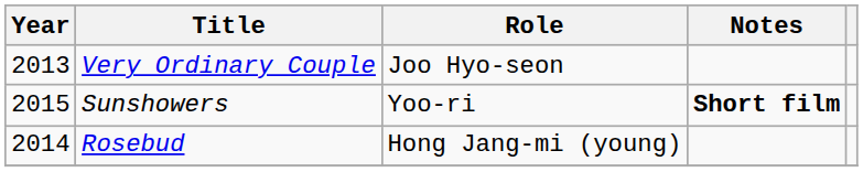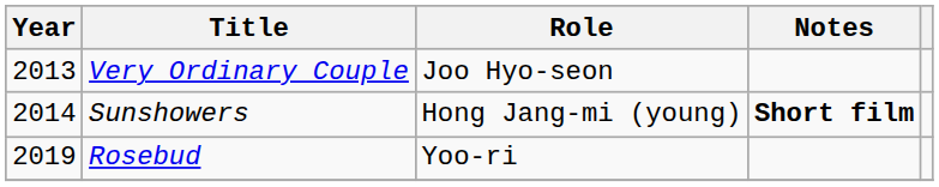 <table class="wikitable sortable">
 <tr>
 <th scope="col">Year</th>
 <th scope="col">Title</th>
 <th scope="col">Role</th>
 <th scope="col">Notes</th>
 <th scope="col" class="unsortable"></th>
 </tr>
 <tr>
 <td>2013</td>
 <td><em><a href='#'>Very Ordinary Couple</a></em></td>
 <td>Joo Hyo-seon</td>
 <td></td>
 <td></td>
 </tr>
 <tr>
-<td>2015</td>
+<td>2014</td>
 <td><em>Sunshowers</em></td>
-<td>Yoo-ri</td>
+<td>Hong Jang-mi (young)</td>
 <td><strong>Short film</strong></td>
 <td></td>
 </tr>
 <tr>
-<td>2014</td>
+<td>2019</td>
 <td><em><a href='#'>Rosebud</a></em></td>
-<td>Hong Jang-mi (young)</td>
+<td>Yoo-ri</td>
 <td></td>
 <td></td>
 </tr>
 <tr>
 </tr>
 </table>
